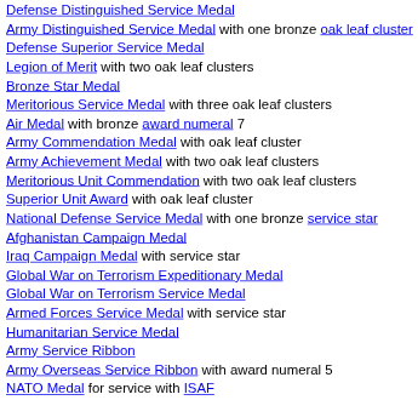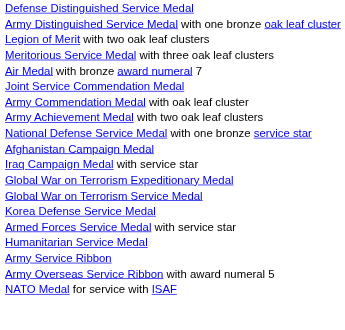 <table>
 <tr>
 <td></td>
 <td><a href='#'>Defense Distinguished Service Medal</a></td>
 </tr>
 <tr>
 <td></td>
 <td><a href='#'>Army Distinguished Service Medal</a> with one bronze <a href='#'>oak leaf cluster</a></td>
 </tr>
 <tr>
-<td></td>
-<td><a href='#'>Defense Superior Service Medal</a></td>
-</tr>
-<tr>
 <td><span></span><span></span></td>
 <td><a href='#'>Legion of Merit</a> with two oak leaf clusters</td>
-</tr>
-<tr>
-<td></td>
-<td><a href='#'>Bronze Star Medal</a></td>
 </tr>
 <tr>
 <td><span></span><span></span><span></span></td>
 <td><a href='#'>Meritorious Service Medal</a> with three oak leaf clusters</td>
 </tr>
 <tr>
 <td><span></span></td>
 <td><a href='#'>Air Medal</a> with bronze <a href='#'>award numeral</a> 7</td>
 </tr>
 <tr>
 <td></td>
+<td><a href='#'>Joint Service Commendation Medal</a></td>
+</tr>
+<tr>
+<td></td>
 <td><a href='#'>Army Commendation Medal</a> with oak leaf cluster</td>
 </tr>
 <tr>
 <td><span></span><span></span></td>
 <td><a href='#'>Army Achievement Medal</a> with two oak leaf clusters</td>
-</tr>
-<tr>
-<td><span></span><span></span></td>
-<td><a href='#'>Meritorious Unit Commendation</a> with two oak leaf clusters</td>
-</tr>
-<tr>
-<td></td>
-<td><a href='#'>Superior Unit Award</a> with oak leaf cluster</td>
 </tr>
 <tr>
 <td></td>
 <td><a href='#'>National Defense Service Medal</a> with one bronze <a href='#'>service star</a></td>
 </tr>
 <tr>
 <td></td>
 <td><a href='#'>Afghanistan Campaign Medal</a></td>
 </tr>
 <tr>
 <td></td>
 <td><a href='#'>Iraq Campaign Medal</a> with service star</td>
 </tr>
 <tr>
 <td></td>
 <td><a href='#'>Global War on Terrorism Expeditionary Medal</a></td>
 </tr>
 <tr>
 <td></td>
 <td><a href='#'>Global War on Terrorism Service Medal</a></td>
 </tr>
 <tr>
 <td></td>
+<td><a href='#'>Korea Defense Service Medal</a></td>
+</tr>
+<tr>
+<td></td>
 <td><a href='#'>Armed Forces Service Medal</a> with service star</td>
 </tr>
 <tr>
 <td></td>
 <td><a href='#'>Humanitarian Service Medal</a></td>
 </tr>
 <tr>
 <td></td>
 <td><a href='#'>Army Service Ribbon</a></td>
 </tr>
 <tr>
 <td><span></span></td>
 <td><a href='#'>Army Overseas Service Ribbon</a> with award numeral 5</td>
 </tr>
 <tr>
 <td></td>
 <td><a href='#'>NATO Medal</a> for service with <a href='#'>ISAF</a></td>
 </tr>
 </table>
